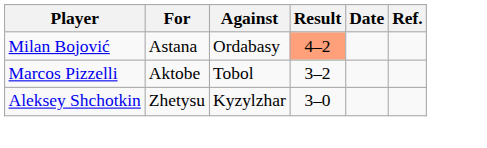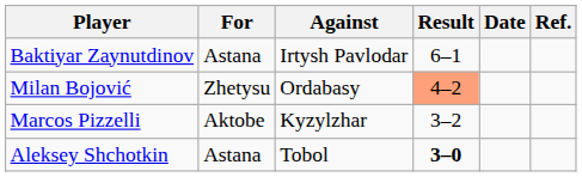 <table class="wikitable sortable">
 <tr>
 <th>Player</th>
 <th>For</th>
 <th>Against</th>
 <th style="text-align:center">Result</th>
 <th>Date</th>
 <th>Ref.</th>
 </tr>
 <tr>
+<td> <a href='#'>Baktiyar Zaynutdinov</a></td>
+<td>Astana</td>
+<td>Irtysh Pavlodar</td>
+<td style="text-align:center;">6–1</td>
+<td></td>
+<td></td>
+</tr>
+<tr>
 <td> <a href='#'>Milan Bojović</a></td>
-<td>Astana</td>
+<td>Zhetysu</td>
 <td>Ordabasy</td>
 <td style="background: lightsalmon; text-align:center;">4–2</td>
 <td></td>
 <td></td>
 </tr>
 <tr>
 <td> <a href='#'>Marcos Pizzelli</a></td>
 <td>Aktobe</td>
-<td>Tobol</td>
+<td>Kyzylzhar</td>
 <td style="text-align:center;">3–2</td>
 <td></td>
 <td></td>
 </tr>
 <tr>
 <td> <a href='#'>Aleksey Shchotkin</a></td>
-<td>Zhetysu</td>
-<td>Kyzylzhar</td>
-<td style="text-align:center;">3–0</td>
+<td>Astana</td>
+<td>Tobol</td>
+<td style="text-align:center;"><strong>3–0</strong></td>
 <td></td>
 <td></td>
 </tr>
 </table>
